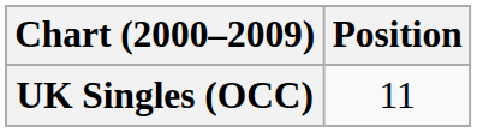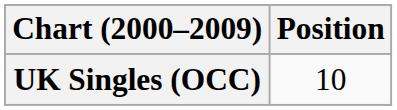 <table class="wikitable plainrowheaders" style="text-align:center">
 <tr>
 <th>Chart (2000–2009)</th>
 <th>Position</th>
 </tr>
 <tr>
 <th scope="row">UK Singles (OCC)</th>
-<td>11</td>
+<td>10</td>
 </tr>
 </table>
